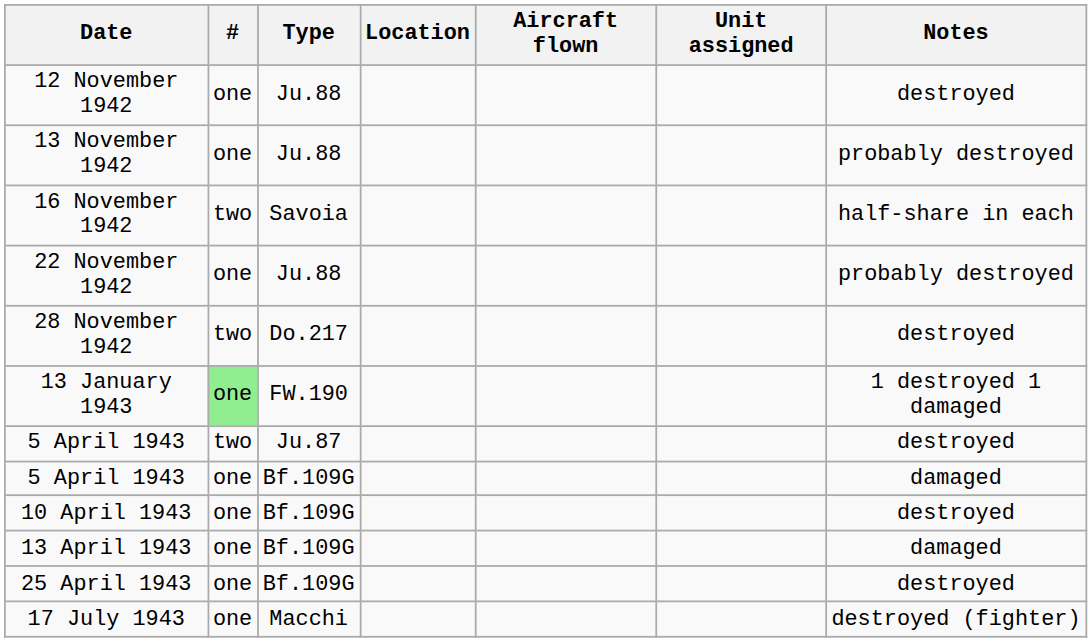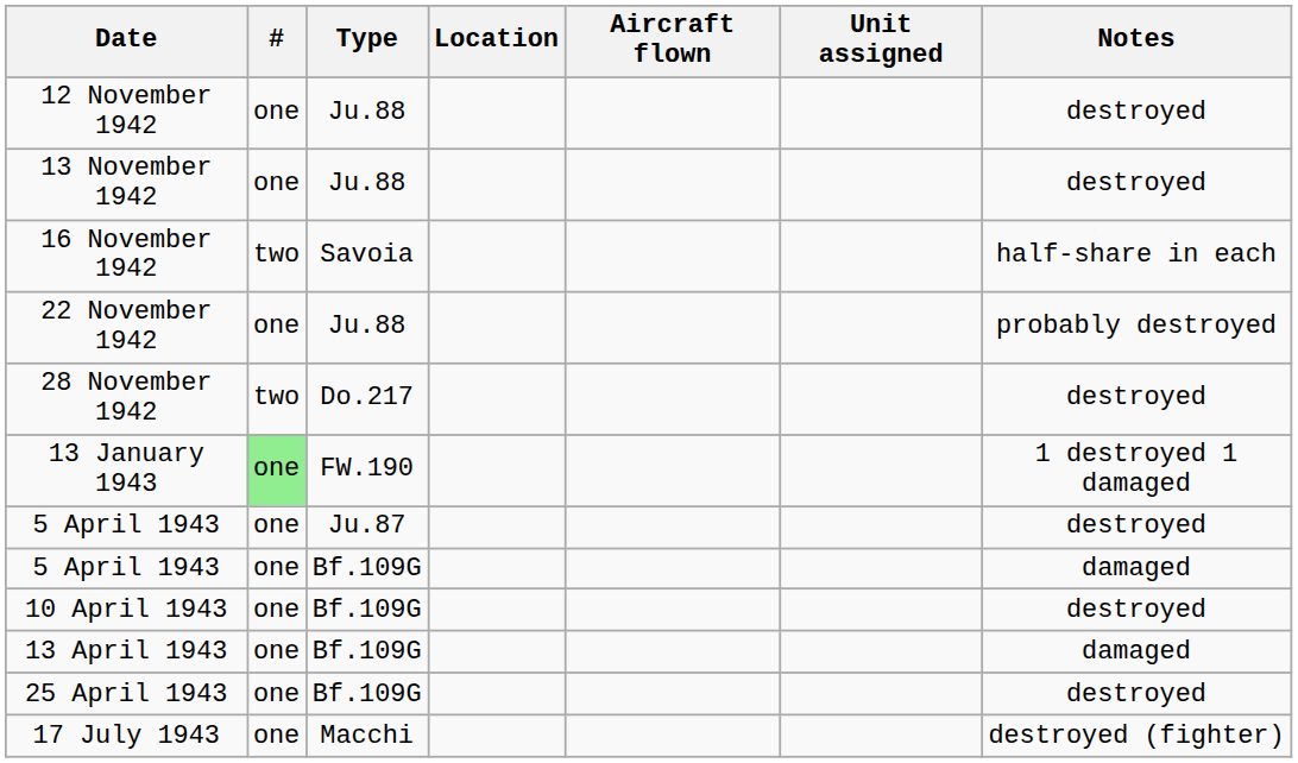 <table class="wikitable sortable" style="font-size:95%; text-align:center">
 <tr>
 <th>Date</th>
 <th>#</th>
 <th>Type</th>
 <th>Location</th>
 <th>Aircraft flown</th>
 <th>Unit assigned</th>
 <th>Notes</th>
 </tr>
 <tr>
 <td>12 November 1942</td>
 <td>one</td>
 <td>Ju.88</td>
 <td></td>
 <td></td>
 <td></td>
 <td>destroyed</td>
 </tr>
 <tr>
 <td>13 November 1942</td>
 <td>one</td>
 <td>Ju.88</td>
 <td></td>
 <td></td>
 <td></td>
-<td>probably destroyed</td>
+<td>destroyed</td>
 </tr>
 <tr>
 <td>16 November 1942</td>
 <td>two</td>
 <td>Savoia</td>
 <td></td>
 <td></td>
 <td></td>
 <td>half-share in each</td>
 </tr>
 <tr>
 <td>22 November 1942</td>
 <td>one</td>
 <td>Ju.88</td>
 <td></td>
 <td></td>
 <td></td>
 <td>probably destroyed</td>
 </tr>
 <tr>
 <td>28 November 1942</td>
 <td>two</td>
 <td>Do.217</td>
 <td></td>
 <td></td>
 <td></td>
 <td>destroyed</td>
 </tr>
 <tr>
 <td>13 January 1943</td>
 <td style="background: lightgreen;">one</td>
 <td>FW.190</td>
 <td></td>
 <td></td>
 <td></td>
 <td>1 destroyed 1 damaged</td>
 </tr>
 <tr>
 <td>5 April 1943</td>
-<td>two</td>
+<td>one</td>
 <td>Ju.87</td>
 <td></td>
 <td></td>
 <td></td>
 <td>destroyed</td>
 </tr>
 <tr>
 <td>5 April 1943</td>
 <td>one</td>
 <td>Bf.109G</td>
 <td></td>
 <td></td>
 <td></td>
 <td>damaged</td>
 </tr>
 <tr>
 <td>10 April 1943</td>
 <td>one</td>
 <td>Bf.109G</td>
 <td></td>
 <td></td>
 <td></td>
 <td>destroyed</td>
 </tr>
 <tr>
 <td>13 April 1943</td>
 <td>one</td>
 <td>Bf.109G</td>
 <td></td>
 <td></td>
 <td></td>
 <td>damaged</td>
 </tr>
 <tr>
 <td>25 April 1943</td>
 <td>one</td>
 <td>Bf.109G</td>
 <td></td>
 <td></td>
 <td></td>
 <td>destroyed</td>
 </tr>
 <tr>
 <td>17 July 1943</td>
 <td>one</td>
 <td>Macchi</td>
 <td></td>
 <td></td>
 <td></td>
 <td>destroyed (fighter)</td>
 </tr>
 </table>
